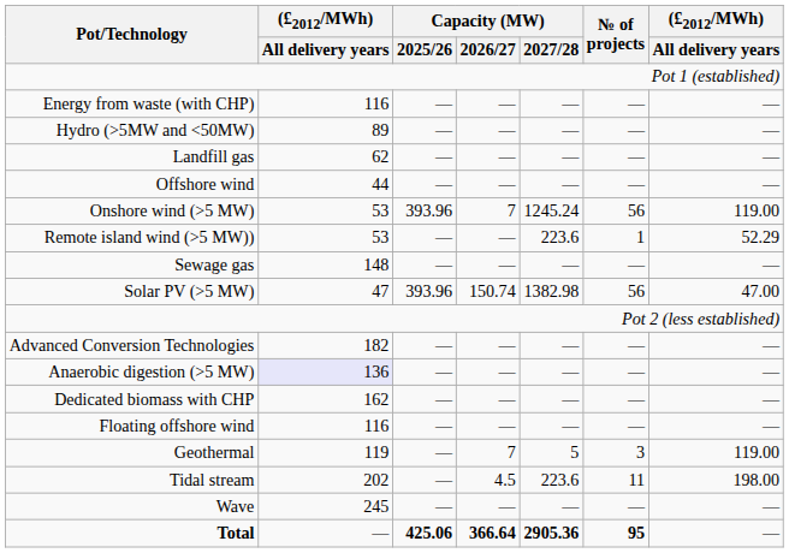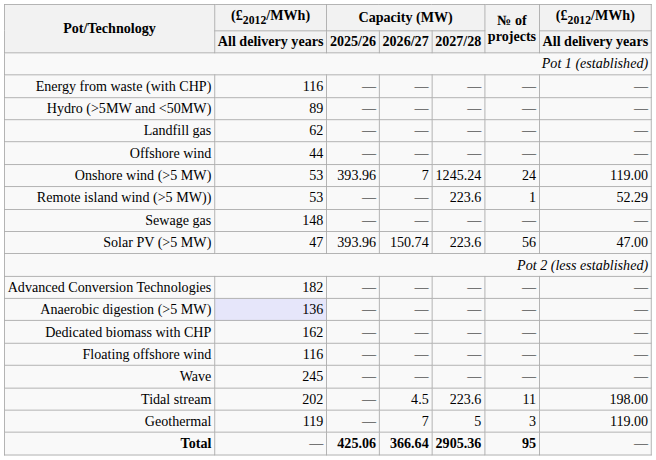 <table class="wikitable col1left"  style="text-align:right">
 <tr>
 <th rowspan="2">Pot/Technology</th>
 <th> (£<sub>2012</sub>/MWh)</th>
 <th colspan="3">Capacity (MW)</th>
 <th rowspan="2">№ of<br>projects</th>
 <th> (£<sub>2012</sub>/MWh)</th>
 </tr>
 <tr>
 <th>All delivery years</th>
 <th>2025/26</th>
 <th>2026/27</th>
 <th>2027/28</th>
 <th>All delivery years</th>
 </tr>
 <tr>
 <td colspan="7"><em>Pot 1 (established)</em></td>
 </tr>
 <tr>
 <td>Energy from waste (with CHP)</td>
 <td>116</td>
 <td>—</td>
 <td>—</td>
 <td>—</td>
 <td>—</td>
 <td>—</td>
 </tr>
 <tr>
 <td>Hydro (>5MW and <50MW)</td>
 <td>89</td>
 <td>—</td>
 <td>—</td>
 <td>—</td>
 <td>—</td>
 <td>—</td>
 </tr>
 <tr>
 <td>Landfill gas</td>
 <td>62</td>
 <td>—</td>
 <td>—</td>
 <td>—</td>
 <td>—</td>
 <td>—</td>
 </tr>
 <tr>
 <td>Offshore wind</td>
 <td>44</td>
 <td>—</td>
 <td>—</td>
 <td>—</td>
 <td>—</td>
 <td>—</td>
 </tr>
 <tr>
 <td>Onshore wind (>5 MW)</td>
 <td>53</td>
 <td>393.96</td>
 <td>7</td>
 <td>1245.24</td>
-<td>56</td>
+<td>24</td>
 <td>119.00</td>
 </tr>
 <tr>
 <td>Remote island wind (>5 MW))</td>
 <td>53</td>
 <td>—</td>
 <td>—</td>
 <td>223.6</td>
 <td>1</td>
 <td>52.29</td>
 </tr>
 <tr>
 <td>Sewage gas</td>
 <td>148</td>
 <td>—</td>
 <td>—</td>
 <td>—</td>
 <td>—</td>
 <td>—</td>
 </tr>
 <tr>
 <td>Solar PV (>5 MW)</td>
 <td>47</td>
 <td>393.96</td>
 <td>150.74</td>
-<td>1382.98</td>
+<td>223.6</td>
 <td>56</td>
 <td>47.00</td>
 </tr>
 <tr>
 <td colspan="7"><em>Pot 2 (less established)</em></td>
 </tr>
 <tr>
 <td>Advanced Conversion Technologies</td>
 <td>182</td>
 <td>—</td>
 <td>—</td>
 <td>—</td>
 <td>—</td>
 <td>—</td>
 </tr>
 <tr>
 <td>Anaerobic digestion (>5 MW)</td>
 <td style="background: lavender;">136</td>
 <td>—</td>
 <td>—</td>
 <td>—</td>
 <td>—</td>
 <td>—</td>
 </tr>
 <tr>
 <td>Dedicated biomass with CHP</td>
 <td>162</td>
 <td>—</td>
 <td>—</td>
 <td>—</td>
 <td>—</td>
 <td>—</td>
 </tr>
 <tr>
 <td>Floating offshore wind</td>
 <td>116</td>
 <td>—</td>
 <td>—</td>
 <td>—</td>
 <td>—</td>
 <td>—</td>
 </tr>
 <tr>
-<td>Geothermal</td>
-<td>119</td>
+<td>Wave</td>
+<td>245</td>
 <td>—</td>
-<td>7</td>
-<td>5</td>
-<td>3</td>
-<td>119.00</td>
+<td>—</td>
+<td>—</td>
+<td>—</td>
+<td>—</td>
 </tr>
 <tr>
 <td>Tidal stream</td>
 <td>202</td>
 <td>—</td>
 <td>4.5</td>
 <td>223.6</td>
 <td>11</td>
 <td>198.00</td>
 </tr>
 <tr>
-<td>Wave</td>
-<td>245</td>
+<td>Geothermal</td>
+<td>119</td>
 <td>—</td>
-<td>—</td>
-<td>—</td>
-<td>—</td>
-<td>—</td>
+<td>7</td>
+<td>5</td>
+<td>3</td>
+<td>119.00</td>
 </tr>
 <tr>
 <td><strong>Total</strong></td>
 <td>—</td>
 <td><strong>425.06</strong></td>
 <td><strong>366.64</strong></td>
 <td><strong>2905.36</strong></td>
 <td><strong>95</strong></td>
 <td>—</td>
 </tr>
 </table>
